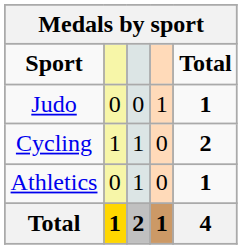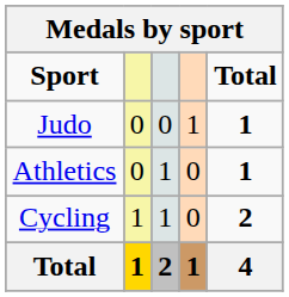 <table class="wikitable" style=font-size:85%;float:center;text-align:center>
 <tr style="background:#efefef;">
 <th colspan=5><strong>Medals by sport</strong></th>
 </tr>
 <tr align=center>
 <td><strong>Sport</strong></td>
 <td bgcolor=#f7f6a8></td>
 <td bgcolor=#dce5e5></td>
 <td bgcolor=#ffdab9></td>
 <td><strong>Total</strong></td>
 </tr>
 <tr align=center>
 <td><a href='#'>Judo</a></td>
 <td style="background:#F7F6A8;">0</td>
 <td style="background:#DCE5E5;">0</td>
 <td style="background:#FFDAB9;">1</td>
 <td><strong>1</strong></td>
 </tr>
 <tr align=center>
+<td><a href='#'>Athletics</a></td>
+<td style="background:#F7F6A8;">0</td>
+<td style="background:#DCE5E5;">1</td>
+<td style="background:#FFDAB9;">0</td>
+<td><strong>1</strong></td>
+</tr>
+<tr align=center>
 <td><a href='#'>Cycling</a></td>
 <td style="background:#F7F6A8;">1</td>
 <td style="background:#DCE5E5;">1</td>
 <td style="background:#FFDAB9;">0</td>
 <td><strong>2</strong></td>
-</tr>
-<tr align=center>
-<td><a href='#'>Athletics</a></td>
-<td style="background:#F7F6A8;">0</td>
-<td style="background:#DCE5E5;">1</td>
-<td style="background:#FFDAB9;">0</td>
-<td><strong>1</strong></td>
 </tr>
 <tr align=center>
 <th><strong>Total</strong></th>
 <th style="background:gold;"><strong>1</strong></th>
 <th style="background:silver;"><strong>2</strong></th>
 <th style="background:#c96;"><strong>1</strong></th>
 <th><strong>4</strong></th>
 </tr>
 </table>
